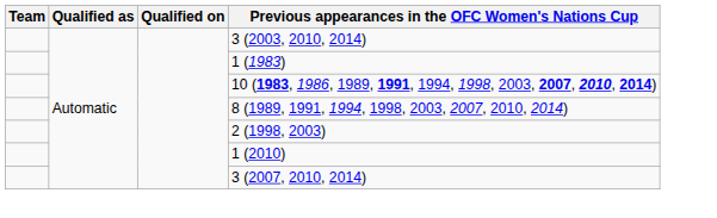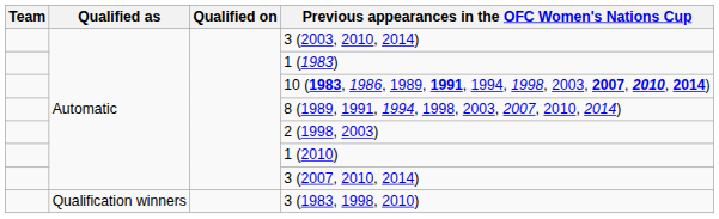 <table class="wikitable sortable">
 <tr>
 <th>Team</th>
 <th>Qualified as</th>
 <th>Qualified on</th>
 <th data-sort-type="number">Previous appearances in the <a href='#'>OFC Women's Nations Cup</a></th>
 </tr>
 <tr>
 <td></td>
 <td rowspan="7">Automatic</td>
 <td rowspan="7"></td>
 <td>3 (<a href='#'>2003</a>, <a href='#'>2010</a>, <a href='#'>2014</a>)</td>
 </tr>
 <tr>
 <td></td>
 <td>1 (<em><a href='#'>1983</a></em>)</td>
 </tr>
 <tr>
 <td></td>
 <td>10 (<strong><a href='#'>1983</a></strong>, <em><a href='#'>1986</a></em>, <a href='#'>1989</a>, <strong><a href='#'>1991</a></strong>, <a href='#'>1994</a>, <em><a href='#'>1998</a></em>, <a href='#'>2003</a>, <strong><a href='#'>2007</a></strong>, <strong><em><a href='#'>2010</a></em></strong>, <strong><a href='#'>2014</a></strong>)</td>
 </tr>
 <tr>
 <td></td>
 <td>8 (<a href='#'>1989</a>, <a href='#'>1991</a>, <em><a href='#'>1994</a></em>, <a href='#'>1998</a>, <a href='#'>2003</a>, <em><a href='#'>2007</a></em>, <a href='#'>2010</a>, <em><a href='#'>2014</a></em>)</td>
 </tr>
 <tr>
 <td></td>
 <td>2 (<a href='#'>1998</a>, <a href='#'>2003</a>)</td>
 </tr>
 <tr>
 <td></td>
 <td>1 (<a href='#'>2010</a>)</td>
 </tr>
 <tr>
 <td></td>
 <td>3 (<a href='#'>2007</a>, <a href='#'>2010</a>, <a href='#'>2014</a>)</td>
 </tr>
+<tr>
+<td></td>
+<td>Qualification winners</td>
+<td></td>
+<td>3 (<a href='#'>1983</a>, <a href='#'>1998</a>, <a href='#'>2010</a>)</td>
+</tr>
 </table>
